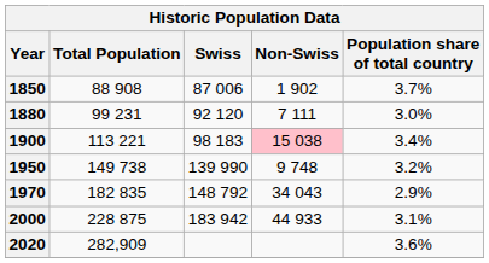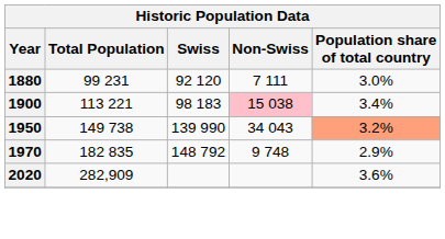 <table class="wikitable collapsible">
 <tr>
 <th colspan="5">Historic Population Data</th>
 </tr>
 <tr>
 <th>Year</th>
 <th>Total Population</th>
 <th>Swiss</th>
 <th>Non-Swiss</th>
 <th>Population share <br>of total country</th>
-</tr>
-<tr>
-<th scope="row">1850</th>
-<td rowspan="1" align="center">88 908</td>
-<td rowspan="1" align="center">87 006</td>
-<td rowspan="1" align="center">1 902</td>
-<td align="center">3.7%</td>
 </tr>
 <tr>
 <th>1880</th>
 <td rowspan="1" align="center">99 231</td>
 <td rowspan="1" align="center">92 120</td>
 <td rowspan="1" align="center">7 111</td>
 <td align="center"align="center">3.0%</td>
 </tr>
 <tr>
 <th scope="row">1900</th>
 <td rowspan="1" align="center">113 221</td>
 <td rowspan="1" align="center">98 183</td>
 <td rowspan="1" align="center" style="background: pink;">15 038</td>
 <td align="center">3.4%</td>
 </tr>
 <tr>
 <th scope="row">1950</th>
 <td rowspan="1" align="center">149 738</td>
 <td rowspan="1" align="center">139 990</td>
-<td rowspan="1" align="center">9 748</td>
-<td align="center">3.2%</td>
+<td rowspan="1" align="center">34 043</td>
+<td align="center" style="background: lightsalmon;">3.2%</td>
 </tr>
 <tr>
 <th scope="row">1970</th>
 <td rowspan="1" align="center">182 835</td>
 <td rowspan="1" align="center">148 792</td>
-<td rowspan="1" align="center">34 043</td>
+<td rowspan="1" align="center">9 748</td>
 <td align="center">2.9%</td>
-</tr>
-<tr>
-<th>2000</th>
-<td align="center">228 875</td>
-<td align="center">183 942</td>
-<td rowspan="1" align="center">44 933</td>
-<td align="center">3.1%</td>
 </tr>
 <tr>
 <th scope="row">2020</th>
 <td align="center">282,909</td>
 <td align="center"></td>
 <td align="center"></td>
 <td align="center">3.6%</td>
 </tr>
 <tr>
 </tr>
 </table>
